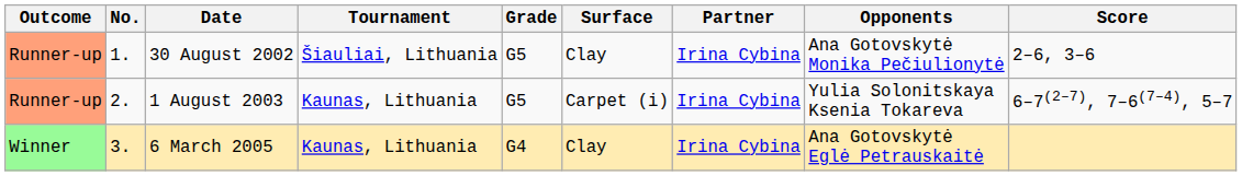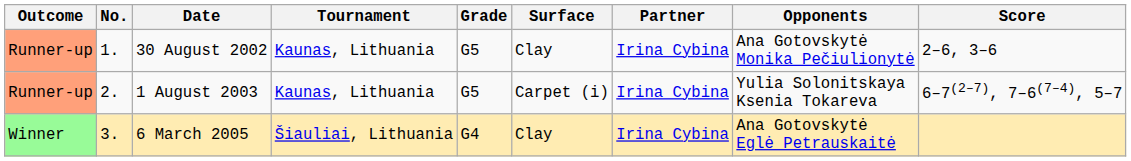 <table class="sortable wikitable" style=font-size:97%>
 <tr>
 <th>Outcome</th>
 <th>No.</th>
 <th>Date</th>
 <th>Tournament</th>
 <th>Grade</th>
 <th>Surface</th>
 <th>Partner</th>
 <th>Opponents</th>
 <th>Score</th>
 </tr>
 <tr>
 <td style="background:#ffa07a;">Runner-up</td>
 <td>1.</td>
 <td>30 August 2002</td>
-<td><a href='#'>Šiauliai</a>, Lithuania</td>
+<td><a href='#'>Kaunas</a>, Lithuania</td>
 <td>G5</td>
 <td>Clay</td>
 <td> <a href='#'>Irina Cybina</a></td>
 <td> Ana Gotovskytė <br>  <a href='#'>Monika Pečiulionytė</a></td>
 <td>2–6, 3–6</td>
 </tr>
 <tr>
 <td style="background:#ffa07a;">Runner-up</td>
 <td>2.</td>
 <td>1 August 2003</td>
 <td><a href='#'>Kaunas</a>, Lithuania</td>
 <td>G5</td>
 <td>Carpet (i)</td>
 <td> <a href='#'>Irina Cybina</a></td>
 <td> Yulia Solonitskaya <br>  Ksenia Tokareva</td>
 <td>6–7<sup>(2–7)</sup>, 7–6<sup>(7–4)</sup>, 5–7</td>
 </tr>
 <tr bgcolor=#ffecb2>
 <td bgcolor="98FB98">Winner</td>
 <td>3.</td>
 <td>6 March 2005</td>
-<td><a href='#'>Kaunas</a>, Lithuania</td>
+<td><a href='#'>Šiauliai</a>, Lithuania</td>
 <td>G4</td>
 <td>Clay</td>
 <td> <a href='#'>Irina Cybina</a></td>
 <td> Ana Gotovskytė <br>  <a href='#'>Eglė Petrauskaitė</a></td>
 <td></td>
 </tr>
 </table>
